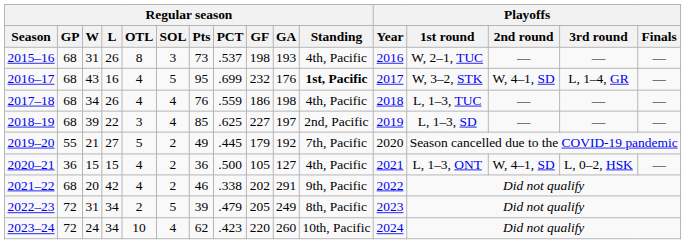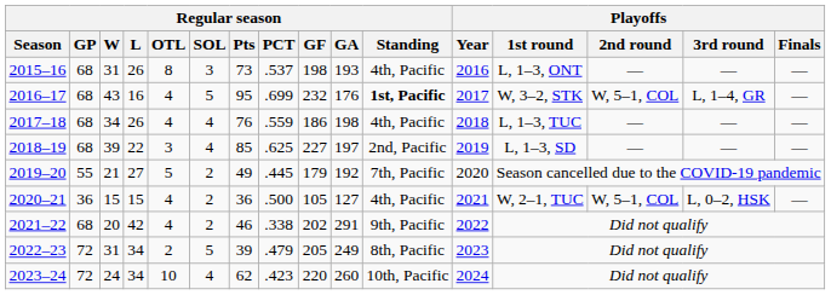 <table class="wikitable" style="text-align:center; font-size:100%">
 <tr>
 <th colspan=11>Regular season</th>
 <th colspan=5>Playoffs</th>
 </tr>
 <tr>
 <th>Season</th>
 <th>GP</th>
 <th>W</th>
 <th>L</th>
 <th>OTL</th>
 <th>SOL</th>
 <th>Pts</th>
 <th>PCT</th>
 <th>GF</th>
 <th>GA</th>
 <th>Standing</th>
 <th>Year</th>
 <th>1st round</th>
 <th>2nd round</th>
 <th>3rd round</th>
 <th>Finals</th>
 </tr>
 <tr>
 <td><a href='#'>2015–16</a></td>
 <td>68</td>
 <td>31</td>
 <td>26</td>
 <td>8</td>
 <td>3</td>
 <td>73</td>
 <td>.537</td>
 <td>198</td>
 <td>193</td>
 <td>4th, Pacific</td>
 <td><a href='#'>2016</a></td>
-<td>W, 2–1, <a href='#'>TUC</a></td>
+<td>L, 1–3, <a href='#'>ONT</a></td>
 <td>—</td>
 <td>—</td>
 <td>—</td>
 </tr>
 <tr>
 <td><a href='#'>2016–17</a></td>
 <td>68</td>
 <td>43</td>
 <td>16</td>
 <td>4</td>
 <td>5</td>
 <td>95</td>
 <td>.699</td>
 <td>232</td>
 <td>176</td>
 <td><strong>1st, Pacific</strong></td>
 <td><a href='#'>2017</a></td>
 <td>W, 3–2, <a href='#'>STK</a></td>
-<td>W, 4–1, <a href='#'>SD</a></td>
+<td>W, 5–1, <a href='#'>COL</a></td>
 <td>L, 1–4, <a href='#'>GR</a></td>
 <td>—</td>
 </tr>
 <tr>
 <td><a href='#'>2017–18</a></td>
 <td>68</td>
 <td>34</td>
 <td>26</td>
 <td>4</td>
 <td>4</td>
 <td>76</td>
 <td>.559</td>
 <td>186</td>
 <td>198</td>
 <td>4th, Pacific</td>
 <td><a href='#'>2018</a></td>
 <td>L, 1–3, <a href='#'>TUC</a></td>
 <td>—</td>
 <td>—</td>
 <td>—</td>
 </tr>
 <tr>
 <td><a href='#'>2018–19</a></td>
 <td>68</td>
 <td>39</td>
 <td>22</td>
 <td>3</td>
 <td>4</td>
 <td>85</td>
 <td>.625</td>
 <td>227</td>
 <td>197</td>
 <td>2nd, Pacific</td>
 <td><a href='#'>2019</a></td>
 <td>L, 1–3, <a href='#'>SD</a></td>
 <td>—</td>
 <td>—</td>
 <td>—</td>
 </tr>
 <tr>
 <td><a href='#'>2019–20</a></td>
 <td>55</td>
 <td>21</td>
 <td>27</td>
 <td>5</td>
 <td>2</td>
 <td>49</td>
 <td>.445</td>
 <td>179</td>
 <td>192</td>
 <td>7th, Pacific</td>
 <td>2020</td>
 <td colspan="4">Season cancelled due to the <a href='#'>COVID-19 pandemic</a></td>
 </tr>
 <tr>
 <td><a href='#'>2020–21</a></td>
 <td>36</td>
 <td>15</td>
 <td>15</td>
 <td>4</td>
 <td>2</td>
 <td>36</td>
 <td>.500</td>
 <td>105</td>
 <td>127</td>
 <td>4th, Pacific</td>
 <td><a href='#'>2021</a></td>
-<td>L, 1–3, <a href='#'>ONT</a></td>
-<td>W, 4–1, <a href='#'>SD</a></td>
+<td>W, 2–1, <a href='#'>TUC</a></td>
+<td>W, 5–1, <a href='#'>COL</a></td>
 <td>L, 0–2, <a href='#'>HSK</a></td>
 <td>—</td>
 </tr>
 <tr>
 <td><a href='#'>2021–22</a></td>
 <td>68</td>
 <td>20</td>
 <td>42</td>
 <td>4</td>
 <td>2</td>
 <td>46</td>
 <td>.338</td>
 <td>202</td>
 <td>291</td>
 <td>9th, Pacific</td>
 <td><a href='#'>2022</a></td>
 <td colspan="4"><em>Did not qualify</em></td>
 </tr>
 <tr>
 <td><a href='#'>2022–23</a></td>
 <td>72</td>
 <td>31</td>
 <td>34</td>
 <td>2</td>
 <td>5</td>
 <td>39</td>
 <td>.479</td>
 <td>205</td>
 <td>249</td>
 <td>8th, Pacific</td>
 <td><a href='#'>2023</a></td>
 <td colspan="4"><em>Did not qualify</em></td>
 </tr>
 <tr>
 <td><a href='#'>2023–24</a></td>
 <td>72</td>
 <td>24</td>
 <td>34</td>
 <td>10</td>
 <td>4</td>
 <td>62</td>
 <td>.423</td>
 <td>220</td>
 <td>260</td>
 <td>10th, Pacific</td>
 <td><a href='#'>2024</a></td>
 <td colspan="4"><em>Did not qualify</em></td>
 </tr>
 </table>
